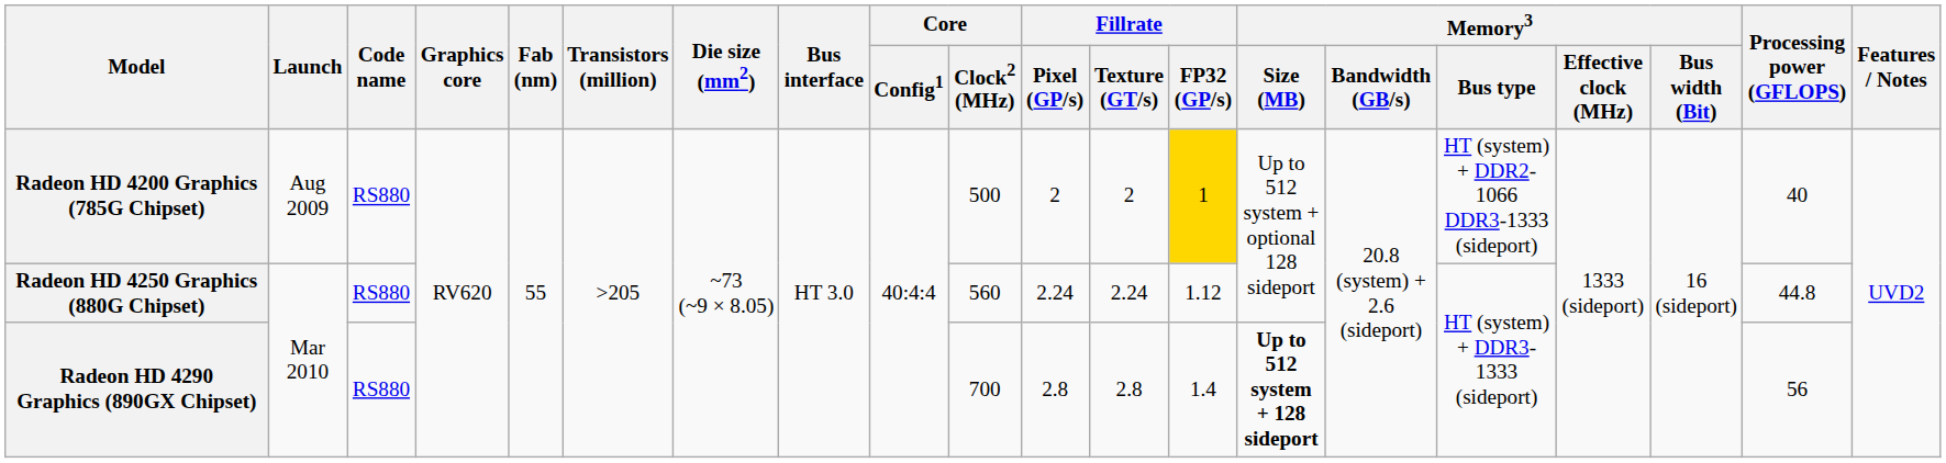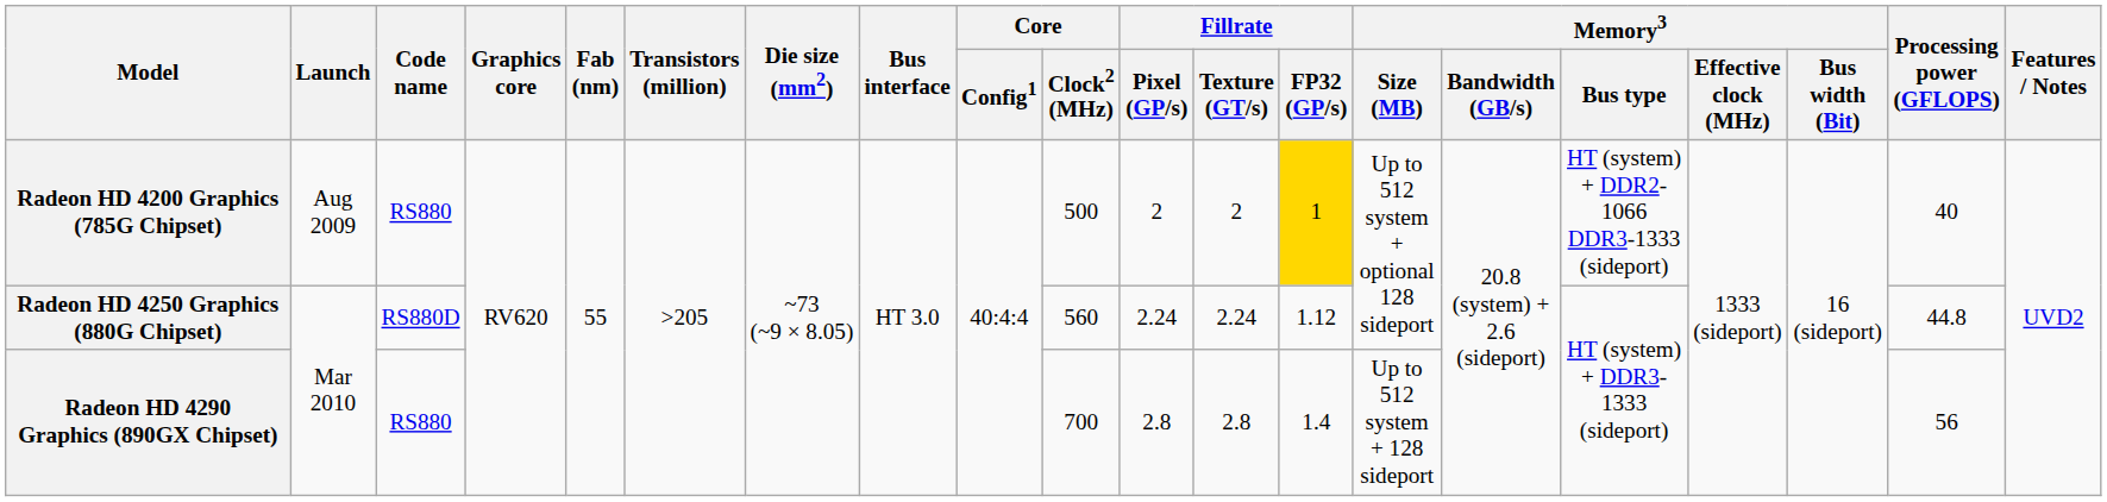 <table class="mw-datatable wikitable sortable sort-under" style="font-size:85%; text-align:center;">
 <tr>
 <th rowspan="2" style="width:12em">Model</th>
 <th rowspan="2">Launch</th>
 <th rowspan="2">Code name</th>
 <th rowspan="2">Graphics core</th>
 <th rowspan="2">Fab<br>(nm)</th>
 <th rowspan="2">Transistors<br>(million)</th>
 <th rowspan="2">Die size<br>(<a href='#'>mm<sup>2</sup></a>)</th>
 <th rowspan="2">Bus interface</th>
 <th colspan="2">Core</th>
 <th colspan="3"><a href='#'>Fillrate</a></th>
 <th colspan="5">Memory<sup>3</sup></th>
 <th rowspan="2">Processing power<br>(<a href='#'>GFLOPS</a>)</th>
 <th rowspan="2">Features / Notes</th>
 </tr>
 <tr>
 <th rowspan>Config<sup>1</sup></th>
 <th rowspan>Clock<sup>2</sup> (MHz)</th>
 <th>Pixel (<a href='#'>GP</a>/s)</th>
 <th>Texture (<a href='#'>GT</a>/s)</th>
 <th>FP32 (<a href='#'>GP</a>/s)</th>
 <th>Size (<a href='#'>MB</a>)</th>
 <th>Bandwidth (<a href='#'>GB</a>/s)</th>
 <th>Bus type</th>
 <th>Effective clock (MHz)</th>
 <th>Bus width (<a href='#'>Bit</a>)</th>
 </tr>
 <tr>
 <th>Radeon HD 4200 Graphics (785G Chipset)</th>
 <td>Aug 2009</td>
 <td><a href='#'>RS880</a></td>
 <td rowspan="3">RV620</td>
 <td rowspan="3">55</td>
 <td rowspan="3">>205</td>
 <td rowspan="3">~73<br>(~9 × 8.05)</td>
 <td rowspan="3">HT 3.0</td>
 <td rowspan="3">40:4:4</td>
 <td>500</td>
 <td>2</td>
 <td>2</td>
 <td style="background: gold;">1</td>
 <td rowspan="2">Up to 512 system + optional 128 sideport</td>
 <td rowspan="3">20.8 (system) + 2.6 (sideport)</td>
 <td><a href='#'>HT</a> (system) + <a href='#'>DDR2</a>-1066 <a href='#'>DDR3</a>-1333 (sideport)</td>
 <td rowspan="3">1333 (sideport)</td>
 <td rowspan="3">16 (sideport)</td>
 <td>40</td>
 <td rowspan="3"><a href='#'>UVD2</a></td>
 </tr>
 <tr>
 <th>Radeon HD 4250 Graphics (880G Chipset)</th>
 <td rowspan="2">Mar 2010</td>
-<td><a href='#'>RS880</a></td>
+<td><a href='#'>RS880D</a></td>
 <td>560</td>
 <td>2.24</td>
 <td>2.24</td>
 <td>1.12</td>
 <td rowspan="2"><a href='#'>HT</a> (system) + <a href='#'>DDR3</a>-1333 (sideport)</td>
 <td>44.8</td>
 </tr>
 <tr>
 <th>Radeon HD 4290 Graphics (890GX Chipset)</th>
 <td><a href='#'>RS880</a></td>
 <td>700</td>
 <td>2.8</td>
 <td>2.8</td>
 <td>1.4</td>
-<td><strong>Up to 512 system + 128 sideport</strong></td>
+<td>Up to 512 system + 128 sideport</td>
 <td>56</td>
 </tr>
 </table>
